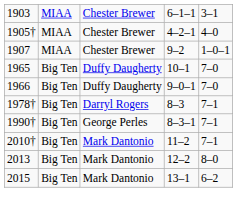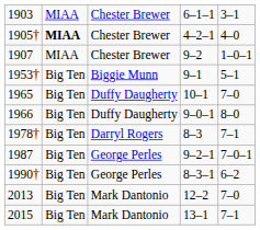 <table class="wikitable">
 <tr>
 <td>1903</td>
 <td><a href='#'>MIAA</a></td>
 <td><a href='#'>Chester Brewer</a></td>
 <td>6–1–1</td>
 <td>3–1</td>
 </tr>
 <tr>
 <td>1905†</td>
-<td>MIAA</td>
+<td><strong>MIAA</strong></td>
 <td>Chester Brewer</td>
 <td>4–2–1</td>
 <td>4–0</td>
 </tr>
 <tr>
 <td>1907</td>
 <td>MIAA</td>
 <td>Chester Brewer</td>
 <td>9–2</td>
 <td>1–0–1</td>
+</tr>
+<tr>
+<td>1953†</td>
+<td>Big Ten</td>
+<td><a href='#'>Biggie Munn</a></td>
+<td>9–1</td>
+<td>5–1</td>
 </tr>
 <tr>
 <td>1965</td>
 <td>Big Ten</td>
 <td><a href='#'>Duffy Daugherty</a></td>
 <td>10–1</td>
 <td>7–0</td>
 </tr>
 <tr>
 <td>1966</td>
 <td>Big Ten</td>
 <td>Duffy Daugherty</td>
 <td>9–0–1</td>
-<td>7–0</td>
+<td>8–0</td>
 </tr>
 <tr>
 <td>1978†</td>
 <td>Big Ten</td>
 <td><a href='#'>Darryl Rogers</a></td>
 <td>8–3</td>
 <td>7–1</td>
 </tr>
 <tr>
+<td>1987</td>
+<td>Big Ten</td>
+<td><a href='#'>George Perles</a></td>
+<td>9–2–1</td>
+<td>7–0–1</td>
+</tr>
+<tr>
 <td>1990†</td>
 <td>Big Ten</td>
 <td>George Perles</td>
 <td>8–3–1</td>
-<td>7–1</td>
-</tr>
-<tr>
-<td>2010†</td>
-<td>Big Ten</td>
-<td><a href='#'>Mark Dantonio</a></td>
-<td>11–2</td>
-<td>7–1</td>
+<td>6–2</td>
 </tr>
 <tr>
 <td>2013</td>
 <td>Big Ten</td>
 <td>Mark Dantonio</td>
 <td>12–2</td>
-<td>8–0</td>
+<td>7–0</td>
 </tr>
 <tr>
 <td>2015</td>
 <td>Big Ten</td>
 <td>Mark Dantonio</td>
 <td>13–1</td>
-<td>6–2</td>
+<td>7–1</td>
 </tr>
 </table>
